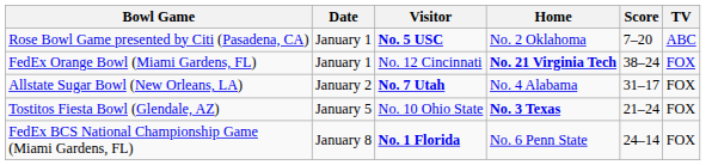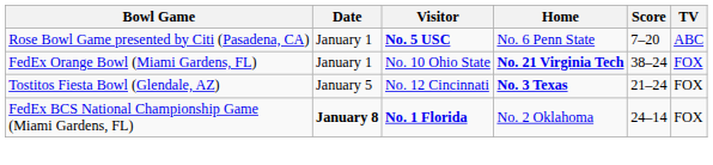 <table class="wikitable">
 <tr>
 <th>Bowl Game</th>
 <th>Date</th>
 <th>Visitor</th>
 <th>Home</th>
 <th>Score</th>
 <th>TV</th>
 </tr>
 <tr>
 <td><a href='#'>Rose Bowl Game presented by Citi</a> (<a href='#'>Pasadena, CA</a>)</td>
 <td>January 1</td>
 <td><strong><a href='#'>No. 5 USC</a></strong></td>
-<td><a href='#'>No. 2 Oklahoma</a></td>
+<td><a href='#'>No. 6 Penn State</a></td>
 <td>7–20</td>
 <td><a href='#'>ABC</a></td>
 </tr>
 <tr>
 <td><a href='#'>FedEx Orange Bowl</a> (<a href='#'>Miami Gardens, FL</a>)</td>
 <td>January 1</td>
-<td><a href='#'>No. 12 Cincinnati</a></td>
+<td><a href='#'>No. 10 Ohio State</a></td>
 <td><strong><a href='#'>No. 21 Virginia Tech</a></strong></td>
 <td>38–24</td>
 <td><a href='#'>FOX</a></td>
 </tr>
 <tr>
-<td><a href='#'>Allstate Sugar Bowl</a> (<a href='#'>New Orleans, LA</a>)</td>
-<td>January 2</td>
-<td><strong><a href='#'>No. 7 Utah</a></strong></td>
-<td><a href='#'>No. 4 Alabama</a></td>
-<td>31–17</td>
-<td>FOX</td>
-</tr>
-<tr>
 <td><a href='#'>Tostitos Fiesta Bowl</a> (<a href='#'>Glendale, AZ</a>)</td>
 <td>January 5</td>
-<td><a href='#'>No. 10 Ohio State</a></td>
+<td><a href='#'>No. 12 Cincinnati</a></td>
 <td><strong><a href='#'>No. 3 Texas</a></strong></td>
 <td>21–24</td>
 <td>FOX</td>
 </tr>
 <tr>
 <td><a href='#'>FedEx BCS National Championship Game</a><br>(Miami Gardens, FL)</td>
-<td>January 8</td>
+<td><strong>January 8</strong></td>
 <td><strong><a href='#'>No. 1 Florida</a></strong></td>
-<td><a href='#'>No. 6 Penn State</a></td>
+<td><a href='#'>No. 2 Oklahoma</a></td>
 <td>24–14</td>
 <td>FOX</td>
 </tr>
 </table>
